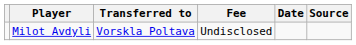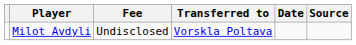 <table class="wikitable plainrowheaders sortable">
 <tr>
 <th></th>
 <th scope="col">Player</th>
+<th style="width: 80px;">Fee</th>
 <th>Transferred to</th>
-<th style="width: 80px;">Fee</th>
 <th scope="col">Date</th>
 <th scope="col">Source</th>
 </tr>
 <tr>
 <td align="center"></td>
 <td> <a href='#'>Milot Avdyli</a></td>
+<td>Undisclosed</td>
 <td> <a href='#'>Vorskla Poltava</a></td>
-<td>Undisclosed</td>
 <td></td>
 <td></td>
 </tr>
 </table>
